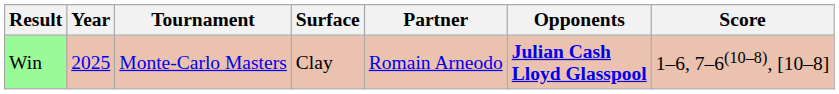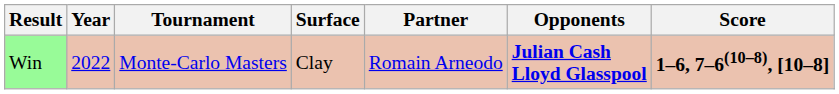 <table class="sortable wikitable">
 <tr>
 <th>Result</th>
 <th>Year</th>
 <th>Tournament</th>
 <th>Surface</th>
 <th>Partner</th>
 <th>Opponents</th>
 <th class="unsortable">Score</th>
 </tr>
 <tr style="background:#ebc2af;">
 <td bgcolor=98fb98>Win</td>
-<td><a href='#'>2025</a></td>
+<td><a href='#'>2022</a></td>
 <td><a href='#'>Monte-Carlo Masters</a></td>
 <td>Clay</td>
 <td> <a href='#'>Romain Arneodo</a></td>
 <td><strong> <a href='#'>Julian Cash</a><br> <a href='#'>Lloyd Glasspool</a></strong></td>
-<td>1–6, 7–6<sup>(10–8)</sup>, [10–8]</td>
+<td><strong>1–6, 7–6<sup>(10–8)</sup>, [10–8]</strong></td>
 </tr>
 </table>
